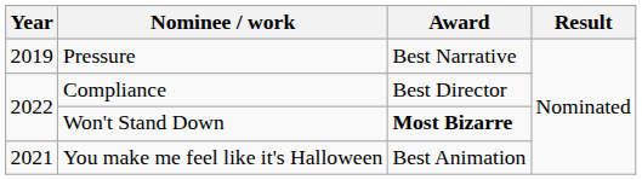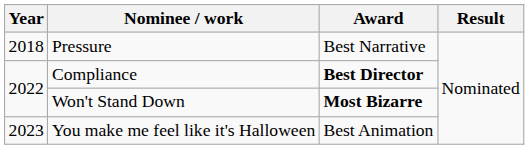 <table class="wikitable">
 <tr>
 <th>Year</th>
 <th>Nominee / work</th>
 <th>Award</th>
 <th>Result</th>
 </tr>
 <tr>
-<td>2019</td>
+<td>2018</td>
 <td>Pressure</td>
 <td>Best Narrative</td>
 <td rowspan="4">Nominated</td>
 </tr>
 <tr>
 <td rowspan="2">2022</td>
 <td>Compliance</td>
-<td>Best Director</td>
+<td><strong>Best Director</strong></td>
 </tr>
 <tr>
 <td>Won't Stand Down</td>
 <td><strong>Most Bizarre</strong></td>
 </tr>
 <tr>
-<td>2021</td>
+<td>2023</td>
 <td>You make me feel like it's Halloween</td>
 <td>Best Animation</td>
 </tr>
 </table>
